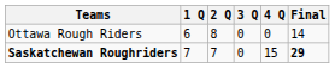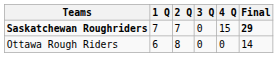 <table class="wikitable">
 <tr>
 <th>Teams</th>
 <th>1 Q</th>
 <th>2 Q</th>
 <th>3 Q</th>
 <th>4 Q</th>
 <th>Final</th>
 </tr>
 <tr>
+<td><strong>Saskatchewan Roughriders</strong></td>
+<td>7</td>
+<td>7</td>
+<td>0</td>
+<td>15</td>
+<td><strong>29</strong></td>
+</tr>
+<tr>
 <td>Ottawa Rough Riders</td>
 <td>6</td>
 <td>8</td>
 <td>0</td>
 <td>0</td>
 <td>14</td>
 </tr>
-<tr>
-<td><strong>Saskatchewan Roughriders</strong></td>
-<td>7</td>
-<td>7</td>
-<td>0</td>
-<td>15</td>
-<td><strong>29</strong></td>
-</tr>
 </table>
